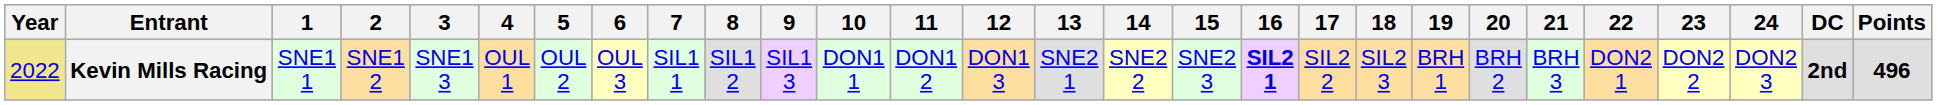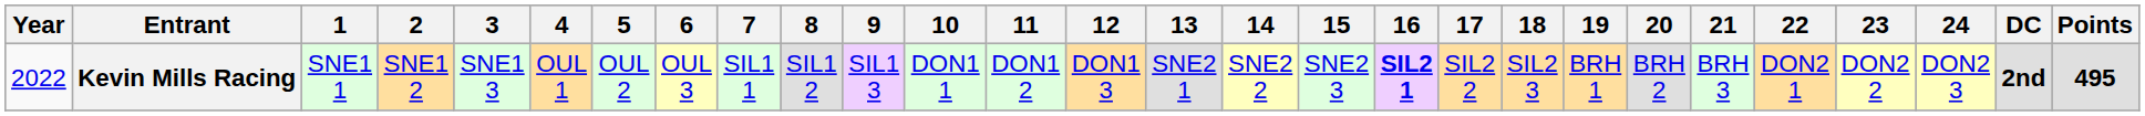 <table class="wikitable" style="text-align:center; font-size:85%">
 <tr>
 <th>Year</th>
 <th>Entrant</th>
 <th>1</th>
 <th>2</th>
 <th>3</th>
 <th>4</th>
 <th>5</th>
 <th>6</th>
 <th>7</th>
 <th>8</th>
 <th>9</th>
 <th>10</th>
 <th>11</th>
 <th>12</th>
 <th>13</th>
 <th>14</th>
 <th>15</th>
 <th>16</th>
 <th>17</th>
 <th>18</th>
 <th>19</th>
 <th>20</th>
 <th>21</th>
 <th>22</th>
 <th>23</th>
 <th>24</th>
 <th>DC</th>
 <th>Points</th>
 </tr>
 <tr>
-<td style="background: khaki;"><a href='#'>2022</a></td>
+<td><a href='#'>2022</a></td>
 <th nowrap>Kevin Mills Racing</th>
 <td style="background:#DFFFDF;"><a href='#'>SNE1<br>1</a><br></td>
 <td style="background:#FFDF9F;"><a href='#'>SNE1<br>2</a><br></td>
 <td style="background:#DFFFDF;"><a href='#'>SNE1<br>3</a><br></td>
 <td style="background:#FFDF9F;"><a href='#'>OUL<br>1</a><br></td>
 <td style="background:#DFFFDF;"><a href='#'>OUL<br>2</a><br></td>
 <td style="background:#FFFFBF;"><a href='#'>OUL<br>3</a><br></td>
 <td style="background:#DFFFDF;"><a href='#'>SIL1<br>1</a><br></td>
 <td style="background:#DFDFDF;"><a href='#'>SIL1<br>2</a><br></td>
 <td style="background:#EFCFFF;"><a href='#'>SIL1<br>3</a><br></td>
 <td style="background:#DFFFDF;"><a href='#'>DON1<br>1</a><br></td>
 <td style="background:#DFFFDF;"><a href='#'>DON1<br>2</a><br></td>
 <td style="background:#FFDF9F;"><a href='#'>DON1<br>3</a><br></td>
 <td style="background:#DFDFDF;"><a href='#'>SNE2<br>1</a><br></td>
 <td style="background:#FFFFBF;"><a href='#'>SNE2<br>2</a><br></td>
 <td style="background:#DFFFDF;"><a href='#'>SNE2<br>3</a><br></td>
 <td style="background:#EFCFFF;"><strong><a href='#'>SIL2<br>1</a><br></strong></td>
 <td style="background:#FFDF9F;"><a href='#'>SIL2<br>2</a><br></td>
 <td style="background:#FFDF9F;"><a href='#'>SIL2<br>3</a><br></td>
 <td style="background:#FFDF9F;"><a href='#'>BRH<br>1</a><br></td>
 <td style="background:#DFDFDF;"><a href='#'>BRH<br>2</a><br></td>
 <td style="background:#DFFFDF;"><a href='#'>BRH<br>3</a><br></td>
 <td style="background:#FFDF9F;"><a href='#'>DON2<br>1</a><br></td>
 <td style="background:#FFFFBF;"><a href='#'>DON2<br>2</a><br></td>
 <td style="background:#FFFFBF;"><a href='#'>DON2<br>3</a><br></td>
 <th style="background:#DFDFDF">2nd</th>
-<th style="background:#DFDFDF">496</th>
+<th style="background:#DFDFDF">495</th>
 </tr>
 </table>
